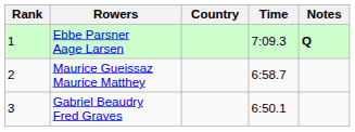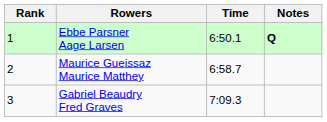 <table class="wikitable" width=50%>
 <tr>
 <th>Rank</th>
 <th>Rowers</th>
-<th>Country</th>
 <th>Time</th>
 <th>Notes</th>
 </tr>
 <tr bgcolor=ccffcc>
 <td>1</td>
 <td><a href='#'>Ebbe Parsner</a><br><a href='#'>Aage Larsen</a></td>
-<td></td>
-<td>7:09.3</td>
+<td>6:50.1</td>
 <td><strong>Q</strong></td>
 </tr>
 <tr>
 <td>2</td>
 <td><a href='#'>Maurice Gueissaz</a><br><a href='#'>Maurice Matthey</a></td>
-<td></td>
 <td>6:58.7</td>
 <td></td>
 </tr>
 <tr>
 <td>3</td>
 <td><a href='#'>Gabriel Beaudry</a><br><a href='#'>Fred Graves</a></td>
-<td></td>
-<td>6:50.1</td>
+<td>7:09.3</td>
 <td></td>
 </tr>
 </table>
